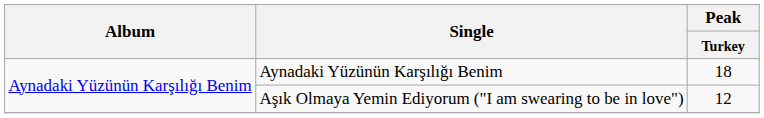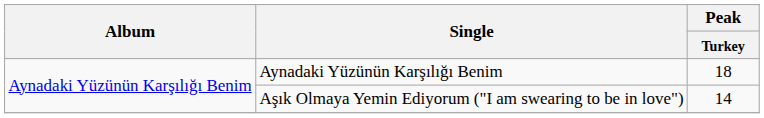 <table class="wikitable">
 <tr>
 <th rowspan="2">Album</th>
 <th rowspan="2">Single</th>
 <th>Peak</th>
 </tr>
 <tr>
 <th width="60"><small>Turkey</small></th>
 </tr>
 <tr>
 <td align="center" rowspan="2"><a href='#'>Aynadaki Yüzünün Karşılığı Benim</a></td>
 <td align="left">Aynadaki Yüzünün Karşılığı Benim</td>
 <td align="center">18</td>
 </tr>
 <tr>
 <td align="left">Aşık Olmaya Yemin Ediyorum ("I am swearing to be in love")</td>
-<td align="center">12</td>
+<td align="center">14</td>
 </tr>
 <tr>
 </tr>
 </table>
